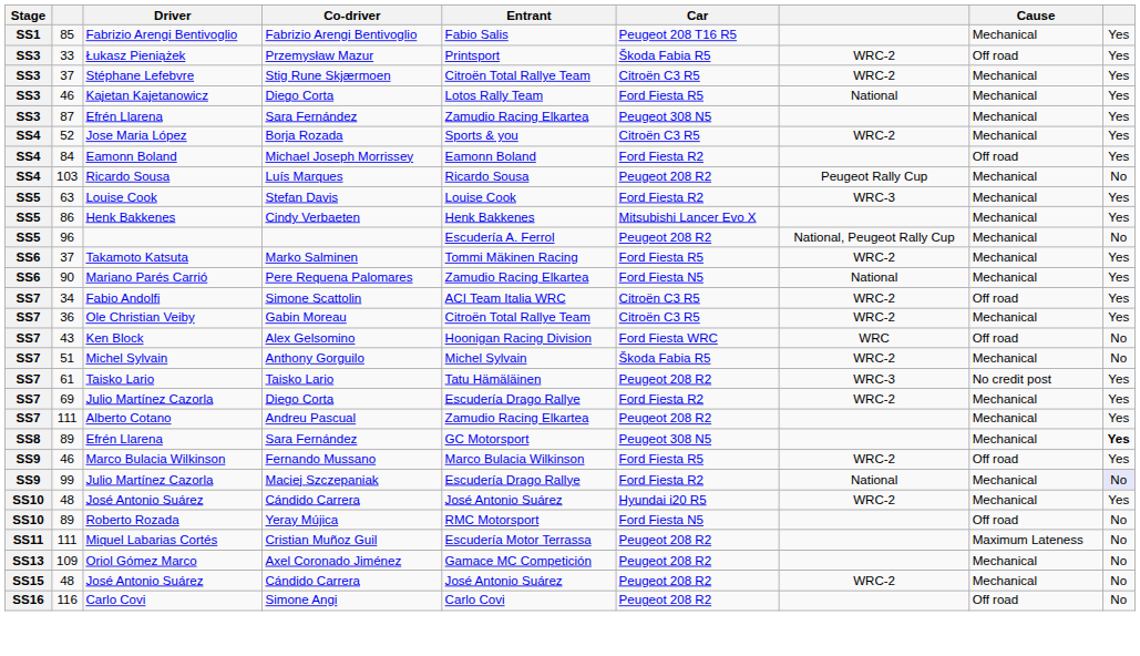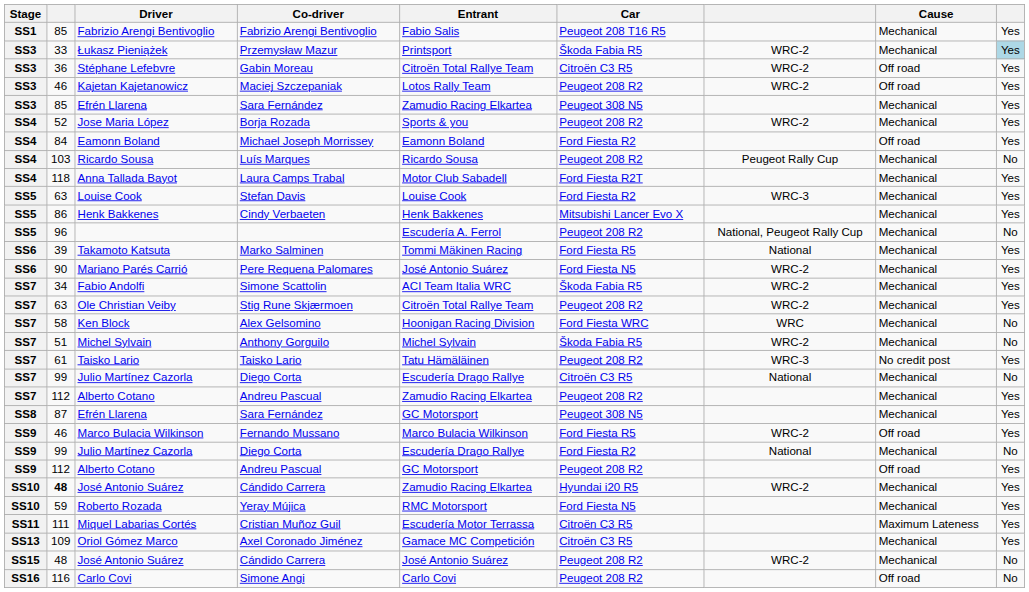 <table class="wikitable" width=95% style="font-size: 85%;">
 <tr>
 <th>Stage</th>
 <th></th>
 <th>Driver</th>
 <th>Co-driver</th>
 <th>Entrant</th>
 <th>Car</th>
 <th></th>
 <th>Cause</th>
 <th></th>
 </tr>
 <tr>
 <th>SS1</th>
 <td align="center">85</td>
 <td> <a href='#'>Fabrizio Arengi Bentivoglio</a></td>
 <td> <a href='#'>Fabrizio Arengi Bentivoglio</a></td>
 <td> <a href='#'>Fabio Salis</a></td>
 <td><a href='#'>Peugeot 208 T16 R5</a></td>
 <td></td>
 <td>Mechanical</td>
 <td align="center">Yes</td>
 </tr>
 <tr>
 <th>SS3</th>
 <td align="center">33</td>
 <td> <a href='#'>Łukasz Pieniążek</a></td>
 <td> <a href='#'>Przemysław Mazur</a></td>
 <td> <a href='#'>Printsport</a></td>
 <td><a href='#'>Škoda Fabia R5</a></td>
 <td align="center">WRC-2</td>
-<td>Off road</td>
-<td align="center">Yes</td>
+<td>Mechanical</td>
+<td align="center" style="background: lightblue;">Yes</td>
 </tr>
 <tr>
 <th>SS3</th>
-<td align="center">37</td>
+<td align="center">36</td>
 <td> <a href='#'>Stéphane Lefebvre</a></td>
-<td> <a href='#'>Stig Rune Skjærmoen</a></td>
+<td> <a href='#'>Gabin Moreau</a></td>
 <td> <a href='#'>Citroën Total Rallye Team</a></td>
 <td><a href='#'>Citroën C3 R5</a></td>
 <td align="center">WRC-2</td>
-<td>Mechanical</td>
+<td>Off road</td>
 <td align="center">Yes</td>
 </tr>
 <tr>
 <th>SS3</th>
 <td align="center">46</td>
 <td> <a href='#'>Kajetan Kajetanowicz</a></td>
-<td> <a href='#'>Diego Corta</a></td>
+<td> <a href='#'>Maciej Szczepaniak</a></td>
 <td> <a href='#'>Lotos Rally Team</a></td>
-<td><a href='#'>Ford Fiesta R5</a></td>
-<td align="center">National</td>
-<td>Mechanical</td>
+<td><a href='#'>Peugeot 208 R2</a></td>
+<td align="center">WRC-2</td>
+<td>Off road</td>
 <td align="center">Yes</td>
 </tr>
 <tr>
 <th>SS3</th>
-<td align="center">87</td>
+<td align="center">85</td>
 <td> <a href='#'>Efrén Llarena</a></td>
 <td> <a href='#'>Sara Fernández</a></td>
 <td> <a href='#'>Zamudio Racing Elkartea</a></td>
 <td><a href='#'>Peugeot 308 N5</a></td>
 <td></td>
 <td>Mechanical</td>
 <td align="center">Yes</td>
 </tr>
 <tr>
 <th>SS4</th>
 <td align="center">52</td>
 <td> <a href='#'>Jose Maria López</a></td>
 <td> <a href='#'>Borja Rozada</a></td>
 <td> <a href='#'>Sports & you</a></td>
-<td><a href='#'>Citroën C3 R5</a></td>
+<td><a href='#'>Peugeot 208 R2</a></td>
 <td align="center">WRC-2</td>
 <td>Mechanical</td>
 <td align="center">Yes</td>
 </tr>
 <tr>
 <th>SS4</th>
 <td align="center">84</td>
 <td> <a href='#'>Eamonn Boland</a></td>
 <td> <a href='#'>Michael Joseph Morrissey</a></td>
 <td> <a href='#'>Eamonn Boland</a></td>
 <td><a href='#'>Ford Fiesta R2</a></td>
 <td></td>
 <td>Off road</td>
 <td align="center">Yes</td>
 </tr>
 <tr>
 <th>SS4</th>
 <td align="center">103</td>
 <td> <a href='#'>Ricardo Sousa</a></td>
 <td> <a href='#'>Luís Marques</a></td>
 <td> <a href='#'>Ricardo Sousa</a></td>
 <td><a href='#'>Peugeot 208 R2</a></td>
 <td align="center">Peugeot Rally Cup</td>
 <td>Mechanical</td>
 <td align="center">No</td>
+</tr>
+<tr>
+<th>SS4</th>
+<td align="center">118</td>
+<td> <a href='#'>Anna Tallada Bayot</a></td>
+<td> <a href='#'>Laura Camps Trabal</a></td>
+<td> <a href='#'>Motor Club Sabadell</a></td>
+<td><a href='#'>Ford Fiesta R2T</a></td>
+<td></td>
+<td>Mechanical</td>
+<td align="center">Yes</td>
 </tr>
 <tr>
 <th>SS5</th>
 <td align="center">63</td>
 <td> <a href='#'>Louise Cook</a></td>
 <td> <a href='#'>Stefan Davis</a></td>
 <td> <a href='#'>Louise Cook</a></td>
 <td><a href='#'>Ford Fiesta R2</a></td>
 <td align="center">WRC-3</td>
 <td>Mechanical</td>
 <td align="center">Yes</td>
 </tr>
 <tr>
 <th>SS5</th>
 <td align="center">86</td>
 <td> <a href='#'>Henk Bakkenes</a></td>
 <td> <a href='#'>Cindy Verbaeten</a></td>
 <td> <a href='#'>Henk Bakkenes</a></td>
 <td><a href='#'>Mitsubishi Lancer Evo X</a></td>
 <td></td>
 <td>Mechanical</td>
 <td align="center">Yes</td>
 </tr>
 <tr>
 <th>SS5</th>
 <td align="center">96</td>
 <td></td>
 <td></td>
 <td> <a href='#'>Escudería A. Ferrol</a></td>
 <td><a href='#'>Peugeot 208 R2</a></td>
 <td align="center">National, Peugeot Rally Cup</td>
 <td>Mechanical</td>
 <td align="center">No</td>
 </tr>
 <tr>
 <th>SS6</th>
-<td align="center">37</td>
+<td align="center">39</td>
 <td> <a href='#'>Takamoto Katsuta</a></td>
 <td> <a href='#'>Marko Salminen</a></td>
 <td> <a href='#'>Tommi Mäkinen Racing</a></td>
 <td><a href='#'>Ford Fiesta R5</a></td>
-<td align="center">WRC-2</td>
+<td align="center">National</td>
 <td>Mechanical</td>
 <td align="center">Yes</td>
 </tr>
 <tr>
 <th>SS6</th>
 <td align="center">90</td>
 <td> <a href='#'>Mariano Parés Carrió</a></td>
 <td> <a href='#'>Pere Requena Palomares</a></td>
-<td> <a href='#'>Zamudio Racing Elkartea</a></td>
+<td> <a href='#'>José Antonio Suárez</a></td>
 <td><a href='#'>Ford Fiesta N5</a></td>
-<td align="center">National</td>
+<td align="center">WRC-2</td>
 <td>Mechanical</td>
 <td align="center">Yes</td>
 </tr>
 <tr>
 <th>SS7</th>
 <td align="center">34</td>
 <td> <a href='#'>Fabio Andolfi</a></td>
 <td> <a href='#'>Simone Scattolin</a></td>
 <td> <a href='#'>ACI Team Italia WRC</a></td>
-<td><a href='#'>Citroën C3 R5</a></td>
-<td align="center">WRC-2</td>
-<td>Off road</td>
-<td align="center">Yes</td>
-</tr>
-<tr>
-<th>SS7</th>
-<td align="center">36</td>
-<td> <a href='#'>Ole Christian Veiby</a></td>
-<td> <a href='#'>Gabin Moreau</a></td>
-<td> <a href='#'>Citroën Total Rallye Team</a></td>
-<td><a href='#'>Citroën C3 R5</a></td>
+<td><a href='#'>Škoda Fabia R5</a></td>
 <td align="center">WRC-2</td>
 <td>Mechanical</td>
 <td align="center">Yes</td>
 </tr>
 <tr>
 <th>SS7</th>
-<td align="center">43</td>
+<td align="center">63</td>
+<td> <a href='#'>Ole Christian Veiby</a></td>
+<td> <a href='#'>Stig Rune Skjærmoen</a></td>
+<td> <a href='#'>Citroën Total Rallye Team</a></td>
+<td><a href='#'>Peugeot 208 R2</a></td>
+<td align="center">WRC-2</td>
+<td>Mechanical</td>
+<td align="center">Yes</td>
+</tr>
+<tr>
+<th>SS7</th>
+<td align="center">58</td>
 <td> <a href='#'>Ken Block</a></td>
 <td> <a href='#'>Alex Gelsomino</a></td>
 <td> <a href='#'>Hoonigan Racing Division</a></td>
 <td><a href='#'>Ford Fiesta WRC</a></td>
 <td align="center">WRC</td>
-<td>Off road</td>
+<td>Mechanical</td>
 <td align="center">No</td>
 </tr>
 <tr>
 <th>SS7</th>
 <td align="center">51</td>
 <td> <a href='#'>Michel Sylvain</a></td>
 <td> <a href='#'>Anthony Gorguilo</a></td>
 <td> <a href='#'>Michel Sylvain</a></td>
 <td><a href='#'>Škoda Fabia R5</a></td>
 <td align="center">WRC-2</td>
 <td>Mechanical</td>
 <td align="center">No</td>
 </tr>
 <tr>
 <th>SS7</th>
 <td align="center">61</td>
 <td> <a href='#'>Taisko Lario</a></td>
 <td> <a href='#'>Taisko Lario</a></td>
 <td> <a href='#'>Tatu Hämäläinen</a></td>
 <td><a href='#'>Peugeot 208 R2</a></td>
 <td align="center">WRC-3</td>
 <td>No credit post</td>
 <td align="center">Yes</td>
 </tr>
 <tr>
 <th>SS7</th>
-<td align="center">69</td>
+<td align="center">99</td>
 <td> <a href='#'>Julio Martínez Cazorla</a></td>
 <td> <a href='#'>Diego Corta</a></td>
 <td> <a href='#'>Escudería Drago Rallye</a></td>
-<td><a href='#'>Ford Fiesta R2</a></td>
-<td align="center">WRC-2</td>
+<td><a href='#'>Citroën C3 R5</a></td>
+<td align="center">National</td>
 <td>Mechanical</td>
-<td align="center">Yes</td>
+<td align="center">No</td>
 </tr>
 <tr>
 <th>SS7</th>
-<td align="center">111</td>
+<td align="center">112</td>
 <td> <a href='#'>Alberto Cotano</a></td>
 <td> <a href='#'>Andreu Pascual</a></td>
 <td> <a href='#'>Zamudio Racing Elkartea</a></td>
 <td><a href='#'>Peugeot 208 R2</a></td>
 <td></td>
 <td>Mechanical</td>
 <td align="center">Yes</td>
 </tr>
 <tr>
 <th>SS8</th>
-<td align="center">89</td>
+<td align="center">87</td>
 <td> <a href='#'>Efrén Llarena</a></td>
 <td> <a href='#'>Sara Fernández</a></td>
 <td> <a href='#'>GC Motorsport</a></td>
 <td><a href='#'>Peugeot 308 N5</a></td>
 <td></td>
 <td>Mechanical</td>
-<td align="center"><strong>Yes</strong></td>
+<td align="center">Yes</td>
 </tr>
 <tr>
 <th>SS9</th>
 <td align="center">46</td>
 <td> <a href='#'>Marco Bulacia Wilkinson</a></td>
 <td> <a href='#'>Fernando Mussano</a></td>
 <td> <a href='#'>Marco Bulacia Wilkinson</a></td>
 <td><a href='#'>Ford Fiesta R5</a></td>
 <td align="center">WRC-2</td>
 <td>Off road</td>
 <td align="center">Yes</td>
 </tr>
 <tr>
 <th>SS9</th>
 <td align="center">99</td>
 <td> <a href='#'>Julio Martínez Cazorla</a></td>
-<td> <a href='#'>Maciej Szczepaniak</a></td>
+<td> <a href='#'>Diego Corta</a></td>
 <td> <a href='#'>Escudería Drago Rallye</a></td>
 <td><a href='#'>Ford Fiesta R2</a></td>
 <td align="center">National</td>
 <td>Mechanical</td>
-<td align="center" style="background: lavender;">No</td>
+<td align="center">No</td>
+</tr>
+<tr>
+<th>SS9</th>
+<td align="center">112</td>
+<td> <a href='#'>Alberto Cotano</a></td>
+<td> <a href='#'>Andreu Pascual</a></td>
+<td> <a href='#'>GC Motorsport</a></td>
+<td><a href='#'>Peugeot 208 R2</a></td>
+<td></td>
+<td>Off road</td>
+<td align="center">Yes</td>
 </tr>
 <tr>
 <th>SS10</th>
-<td align="center">48</td>
+<td align="center"><strong>48</strong></td>
 <td> <a href='#'>José Antonio Suárez</a></td>
 <td> <a href='#'>Cándido Carrera</a></td>
-<td> <a href='#'>José Antonio Suárez</a></td>
+<td> <a href='#'>Zamudio Racing Elkartea</a></td>
 <td><a href='#'>Hyundai i20 R5</a></td>
 <td align="center">WRC-2</td>
 <td>Mechanical</td>
 <td align="center">Yes</td>
 </tr>
 <tr>
 <th>SS10</th>
-<td align="center">89</td>
+<td align="center">59</td>
 <td> <a href='#'>Roberto Rozada</a></td>
 <td> <a href='#'>Yeray Mújica</a></td>
 <td> <a href='#'>RMC Motorsport</a></td>
 <td><a href='#'>Ford Fiesta N5</a></td>
 <td></td>
-<td>Off road</td>
-<td align="center">No</td>
+<td>Mechanical</td>
+<td align="center">Yes</td>
 </tr>
 <tr>
 <th>SS11</th>
 <td align="center">111</td>
 <td> <a href='#'>Miquel Labarias Cortés</a></td>
 <td> <a href='#'>Cristian Muñoz Guil</a></td>
 <td> <a href='#'>Escudería Motor Terrassa</a></td>
-<td><a href='#'>Peugeot 208 R2</a></td>
+<td><a href='#'>Citroën C3 R5</a></td>
 <td></td>
 <td>Maximum Lateness</td>
-<td align="center">No</td>
+<td align="center">Yes</td>
 </tr>
 <tr>
 <th>SS13</th>
 <td align="center">109</td>
 <td> <a href='#'>Oriol Gómez Marco</a></td>
 <td> <a href='#'>Axel Coronado Jiménez</a></td>
 <td> <a href='#'>Gamace MC Competición</a></td>
-<td><a href='#'>Peugeot 208 R2</a></td>
+<td><a href='#'>Citroën C3 R5</a></td>
 <td></td>
 <td>Mechanical</td>
-<td align="center">No</td>
+<td align="center">Yes</td>
 </tr>
 <tr>
 <th>SS15</th>
 <td align="center">48</td>
 <td> <a href='#'>José Antonio Suárez</a></td>
 <td> <a href='#'>Cándido Carrera</a></td>
 <td> <a href='#'>José Antonio Suárez</a></td>
 <td><a href='#'>Peugeot 208 R2</a></td>
 <td align="center">WRC-2</td>
 <td>Mechanical</td>
 <td align="center">No</td>
 </tr>
 <tr>
 <th>SS16</th>
 <td align="center">116</td>
 <td> <a href='#'>Carlo Covi</a></td>
 <td> <a href='#'>Simone Angi</a></td>
 <td> <a href='#'>Carlo Covi</a></td>
 <td><a href='#'>Peugeot 208 R2</a></td>
 <td></td>
 <td>Off road</td>
 <td align="center">No</td>
 </tr>
 </table>
